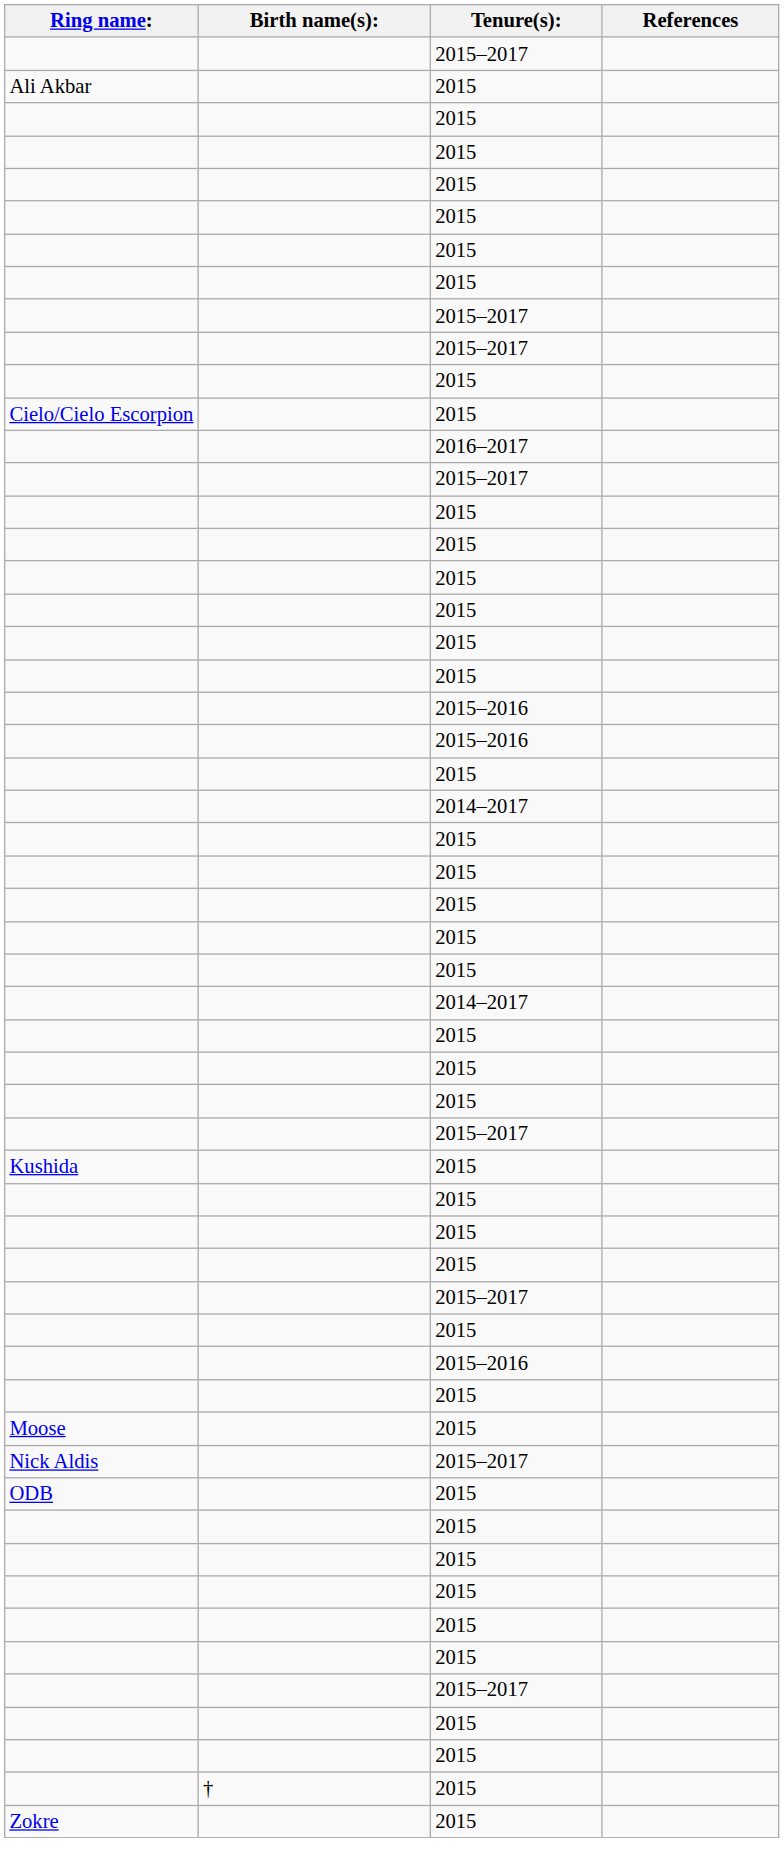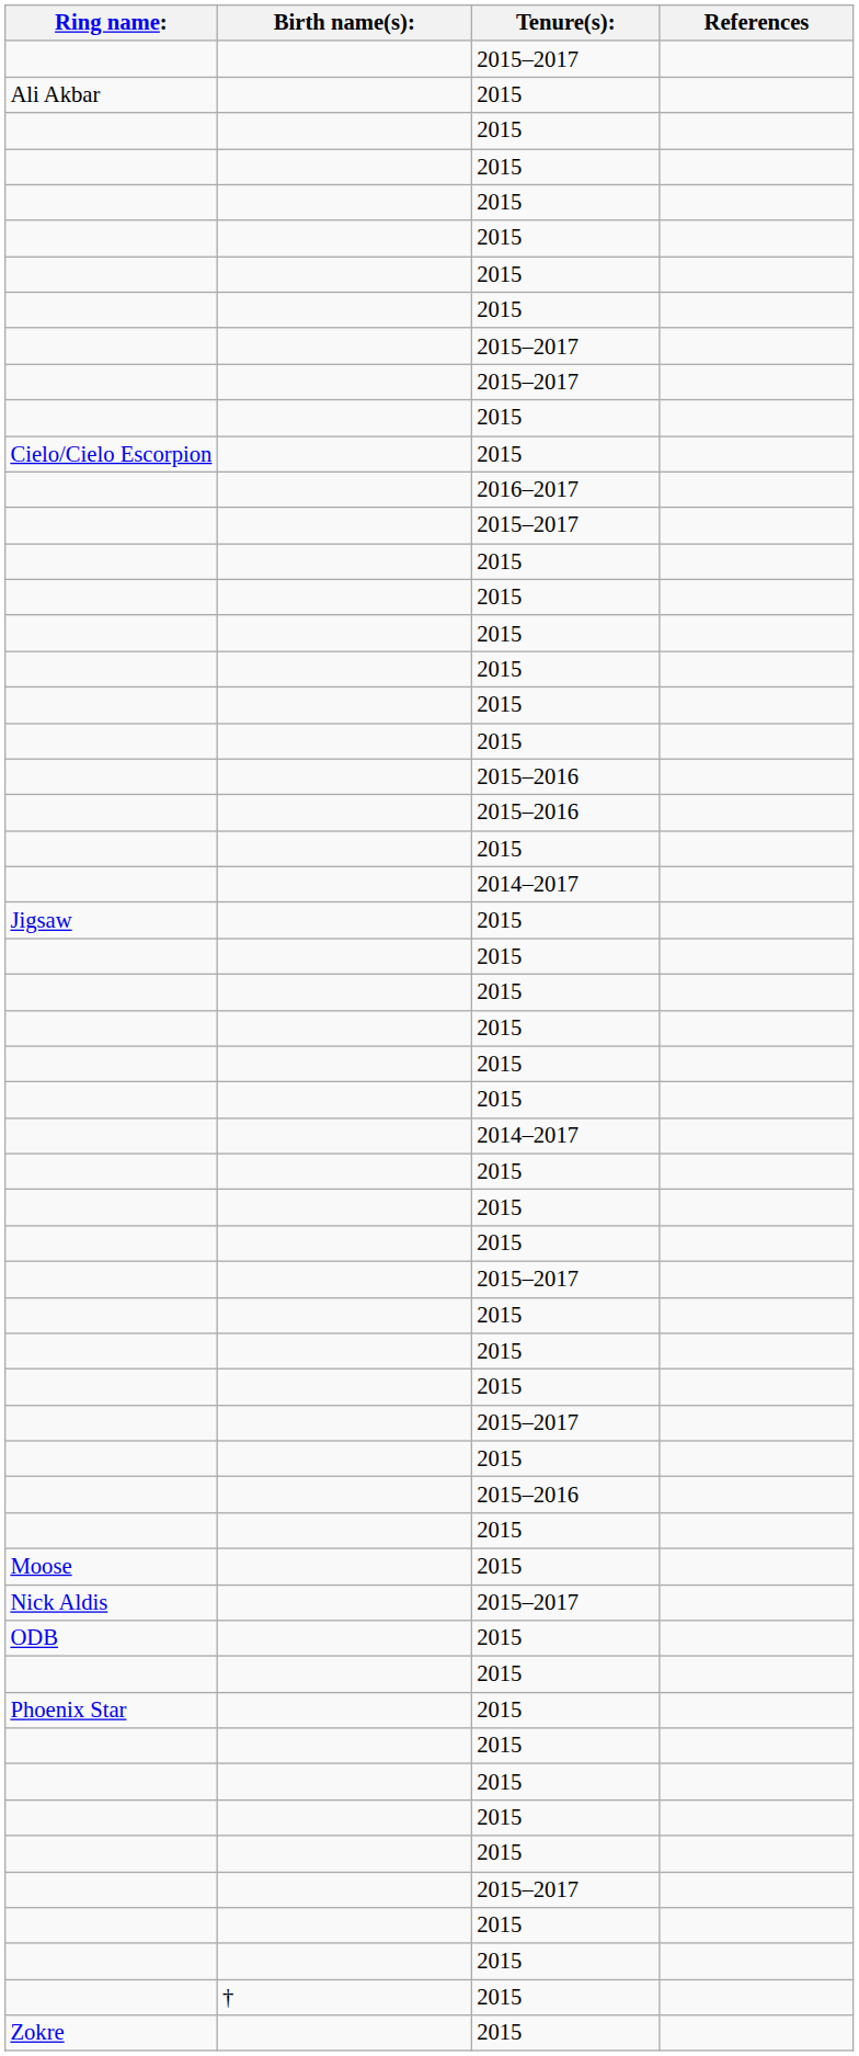 <table class="wikitable sortable" border="1">
 <tr>
 <th width="25%"><a href='#'>Ring name</a>:</th>
 <th>Birth name(s):</th>
 <th data-sort-type="number">Tenure(s):</th>
 <th>References</th>
 </tr>
 <tr>
 <td></td>
 <td></td>
 <td>2015–2017</td>
 <td></td>
 </tr>
 <tr>
 <td>Ali Akbar</td>
 <td></td>
 <td>2015</td>
 <td></td>
 </tr>
 <tr>
 <td></td>
 <td></td>
 <td>2015</td>
 <td></td>
 </tr>
 <tr>
 <td></td>
 <td></td>
 <td>2015</td>
 <td></td>
 </tr>
 <tr>
 <td></td>
 <td></td>
 <td>2015</td>
 <td></td>
 </tr>
 <tr>
 <td></td>
 <td></td>
 <td>2015</td>
 <td></td>
 </tr>
 <tr>
 <td></td>
 <td></td>
 <td>2015</td>
 <td></td>
 </tr>
 <tr>
 <td></td>
 <td></td>
 <td>2015</td>
 <td></td>
 </tr>
 <tr>
 <td></td>
 <td></td>
 <td>2015–2017</td>
 <td></td>
 </tr>
 <tr>
 <td></td>
 <td></td>
 <td>2015–2017</td>
 <td></td>
 </tr>
 <tr>
 <td></td>
 <td></td>
 <td>2015</td>
 <td></td>
 </tr>
 <tr>
 <td><a href='#'>Cielo/Cielo Escorpion</a></td>
 <td></td>
 <td>2015</td>
 <td></td>
 </tr>
 <tr>
 <td></td>
 <td></td>
 <td>2016–2017</td>
 <td></td>
 </tr>
 <tr>
 <td></td>
 <td></td>
 <td>2015–2017</td>
 <td></td>
 </tr>
 <tr>
 <td></td>
 <td></td>
 <td>2015</td>
 <td></td>
 </tr>
 <tr>
 <td></td>
 <td></td>
 <td>2015</td>
 <td></td>
 </tr>
 <tr>
 <td></td>
 <td></td>
 <td>2015</td>
 <td></td>
 </tr>
 <tr>
 <td></td>
 <td></td>
 <td>2015</td>
 <td></td>
 </tr>
 <tr>
 <td></td>
 <td></td>
 <td>2015</td>
 <td></td>
 </tr>
 <tr>
 <td></td>
 <td></td>
 <td>2015</td>
 <td></td>
 </tr>
 <tr>
 <td></td>
 <td></td>
 <td>2015–2016</td>
 <td></td>
 </tr>
 <tr>
 <td></td>
 <td></td>
 <td>2015–2016</td>
 <td></td>
 </tr>
 <tr>
 <td></td>
 <td></td>
 <td>2015</td>
 <td></td>
 </tr>
 <tr>
 <td></td>
 <td></td>
 <td>2014–2017</td>
 <td></td>
 </tr>
 <tr>
+<td><a href='#'>Jigsaw</a></td>
+<td></td>
+<td>2015</td>
+<td></td>
+</tr>
+<tr>
 <td></td>
 <td></td>
 <td>2015</td>
 <td></td>
 </tr>
 <tr>
 <td></td>
 <td></td>
 <td>2015</td>
 <td></td>
 </tr>
 <tr>
 <td></td>
 <td></td>
 <td>2015</td>
 <td></td>
 </tr>
 <tr>
 <td></td>
 <td></td>
 <td>2015</td>
 <td></td>
 </tr>
 <tr>
 <td></td>
 <td></td>
 <td>2015</td>
 <td></td>
 </tr>
 <tr>
 <td></td>
 <td></td>
 <td>2014–2017</td>
 <td></td>
 </tr>
 <tr>
 <td></td>
 <td></td>
 <td>2015</td>
 <td></td>
 </tr>
 <tr>
 <td></td>
 <td></td>
 <td>2015</td>
 <td></td>
 </tr>
 <tr>
 <td></td>
 <td></td>
 <td>2015</td>
 <td></td>
 </tr>
 <tr>
 <td></td>
 <td></td>
 <td>2015–2017</td>
-<td></td>
-</tr>
-<tr>
-<td><a href='#'>Kushida</a></td>
-<td></td>
-<td>2015</td>
 <td></td>
 </tr>
 <tr>
 <td></td>
 <td></td>
 <td>2015</td>
 <td></td>
 </tr>
 <tr>
 <td></td>
 <td></td>
 <td>2015</td>
 <td></td>
 </tr>
 <tr>
 <td></td>
 <td></td>
 <td>2015</td>
 <td></td>
 </tr>
 <tr>
 <td></td>
 <td></td>
 <td>2015–2017</td>
 <td></td>
 </tr>
 <tr>
 <td></td>
 <td></td>
 <td>2015</td>
 <td></td>
 </tr>
 <tr>
 <td></td>
 <td></td>
 <td>2015–2016</td>
 <td></td>
 </tr>
 <tr>
 <td></td>
 <td></td>
 <td>2015</td>
 <td></td>
 </tr>
 <tr>
 <td><a href='#'>Moose</a></td>
 <td></td>
 <td>2015</td>
 <td></td>
 </tr>
 <tr>
 <td><a href='#'>Nick Aldis</a></td>
 <td></td>
 <td>2015–2017</td>
 <td></td>
 </tr>
 <tr>
 <td><a href='#'>ODB</a></td>
 <td></td>
 <td>2015</td>
 <td></td>
 </tr>
 <tr>
 <td></td>
 <td></td>
 <td>2015</td>
 <td></td>
 </tr>
 <tr>
+<td><a href='#'>Phoenix Star</a></td>
+<td></td>
+<td>2015</td>
+<td></td>
+</tr>
+<tr>
 <td></td>
 <td></td>
 <td>2015</td>
 <td></td>
 </tr>
 <tr>
 <td></td>
 <td></td>
 <td>2015</td>
 <td></td>
 </tr>
 <tr>
 <td></td>
 <td></td>
 <td>2015</td>
 <td></td>
 </tr>
 <tr>
 <td></td>
 <td></td>
 <td>2015</td>
 <td></td>
 </tr>
 <tr>
 <td></td>
 <td></td>
 <td>2015–2017</td>
 <td></td>
 </tr>
 <tr>
 <td></td>
 <td></td>
 <td>2015</td>
 <td></td>
 </tr>
 <tr>
 <td></td>
 <td></td>
 <td>2015</td>
 <td></td>
 </tr>
 <tr>
 <td></td>
 <td>†</td>
 <td>2015</td>
 <td></td>
 </tr>
 <tr>
 <td><a href='#'>Zokre</a></td>
 <td></td>
 <td>2015</td>
 <td></td>
 </tr>
 </table>
